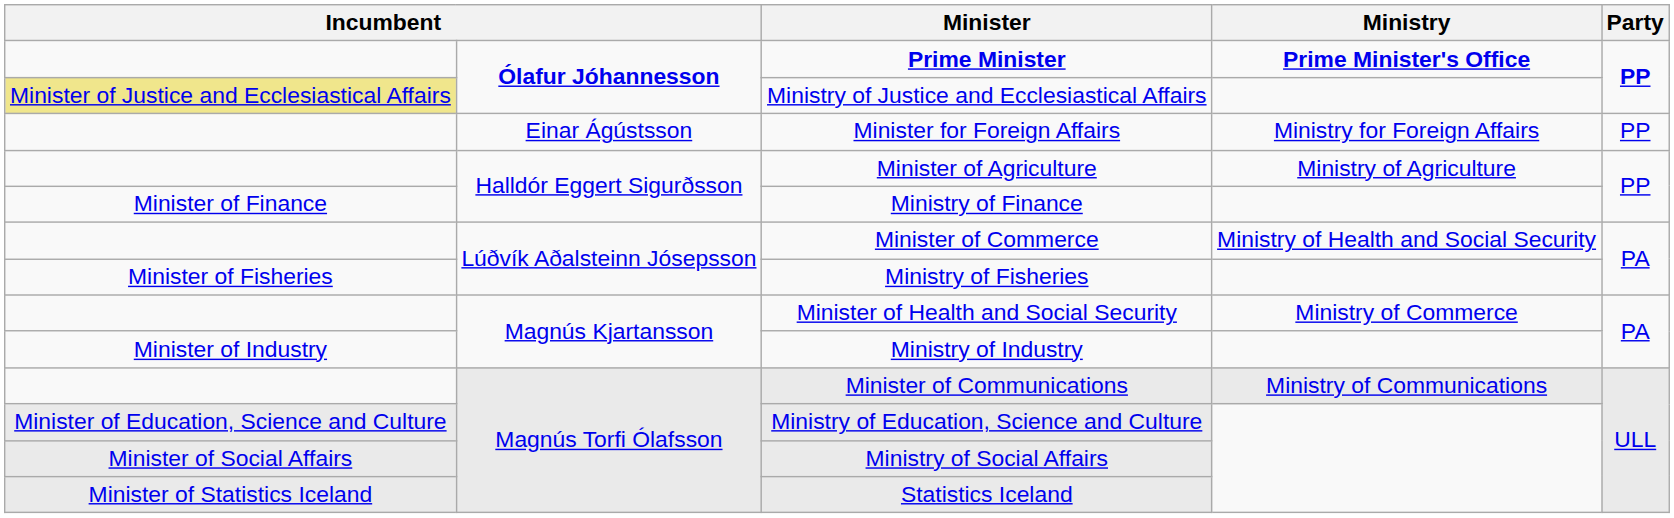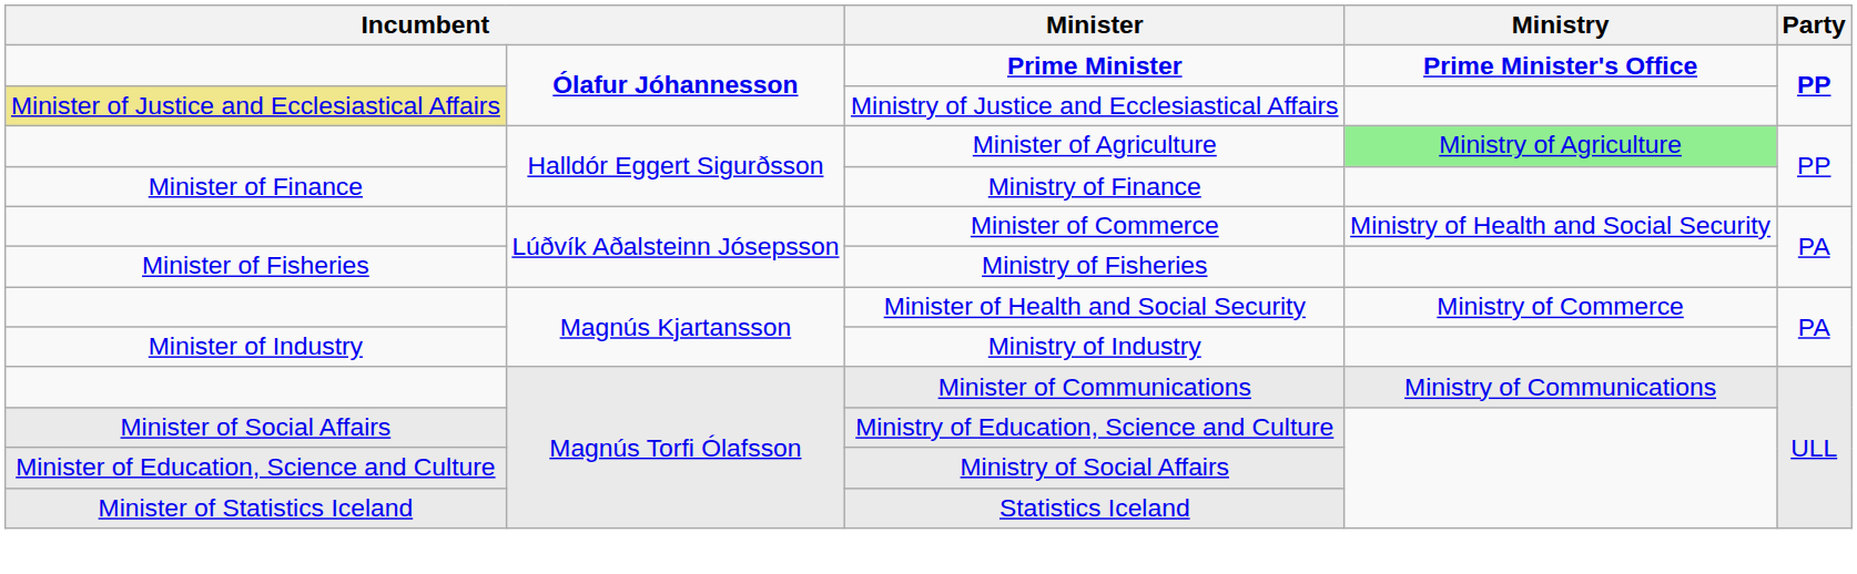 <table class="wikitable" style="text-align: center;">
 <tr>
 <th colspan=2>Incumbent</th>
 <th>Minister</th>
 <th>Ministry</th>
 <th>Party</th>
 </tr>
 <tr>
 <td></td>
 <td rowspan=2><strong><a href='#'>Ólafur Jóhannesson</a></strong></td>
 <td><strong><a href='#'>Prime Minister</a><br></strong></td>
 <td><strong><a href='#'>Prime Minister's Office</a><br></strong></td>
 <td rowspan=2><strong><a href='#'>PP</a></strong></td>
 </tr>
 <tr>
 <td style="background: khaki;"><a href='#'>Minister of Justice and Ecclesiastical Affairs</a><br></td>
 <td><a href='#'>Ministry of Justice and Ecclesiastical Affairs</a><br></td>
 </tr>
 <tr>
 <td></td>
-<td><a href='#'>Einar Ágústsson</a></td>
-<td><a href='#'>Minister for Foreign Affairs</a><br></td>
-<td><a href='#'>Ministry for Foreign Affairs</a><br></td>
-<td><a href='#'>PP</a></td>
-</tr>
-<tr>
-<td></td>
 <td rowspan=2><a href='#'>Halldór Eggert Sigurðsson</a></td>
 <td><a href='#'>Minister of Agriculture</a><br></td>
-<td><a href='#'>Ministry of Agriculture</a><br></td>
+<td style="background: lightgreen;"><a href='#'>Ministry of Agriculture</a><br></td>
 <td rowspan=2><a href='#'>PP</a></td>
 </tr>
 <tr>
 <td><a href='#'>Minister of Finance</a><br></td>
 <td><a href='#'>Ministry of Finance</a><br></td>
 </tr>
 <tr>
 <td></td>
 <td rowspan=2><a href='#'>Lúðvík Aðalsteinn Jósepsson</a></td>
 <td><a href='#'>Minister of Commerce</a><br></td>
 <td><a href='#'>Ministry of Health and Social Security</a><br></td>
 <td rowspan=2><a href='#'>PA</a></td>
 </tr>
 <tr>
 <td><a href='#'>Minister of Fisheries</a><br></td>
 <td><a href='#'>Ministry of Fisheries</a><br></td>
 </tr>
 <tr>
 <td></td>
 <td rowspan=2><a href='#'>Magnús Kjartansson</a></td>
 <td><a href='#'>Minister of Health and Social Security</a><br></td>
 <td><a href='#'>Ministry of Commerce</a><br></td>
 <td rowspan=2><a href='#'>PA</a></td>
 </tr>
 <tr>
 <td><a href='#'>Minister of Industry</a><br></td>
 <td><a href='#'>Ministry of Industry</a><br></td>
 </tr>
 <tr>
 <td></td>
 <td rowspan=4 style="background-color: #EAEAEA;"><a href='#'>Magnús Torfi Ólafsson</a></td>
 <td style="background-color: #EAEAEA;"><a href='#'>Minister of Communications</a><br></td>
 <td style="background-color: #EAEAEA;"><a href='#'>Ministry of Communications</a><br></td>
 <td rowspan=4 style="background-color: #EAEAEA;"><a href='#'>ULL</a></td>
 </tr>
 <tr>
-<td style="background-color: #EAEAEA;"><a href='#'>Minister of Education, Science and Culture</a><br></td>
+<td style="background-color: #EAEAEA;"><a href='#'>Minister of Social Affairs</a><br></td>
 <td style="background-color: #EAEAEA;"><a href='#'>Ministry of Education, Science and Culture</a><br></td>
 </tr>
 <tr>
-<td style="background-color: #EAEAEA;"><a href='#'>Minister of Social Affairs</a><br></td>
+<td style="background-color: #EAEAEA;"><a href='#'>Minister of Education, Science and Culture</a><br></td>
 <td style="background-color: #EAEAEA;"><a href='#'>Ministry of Social Affairs</a><br></td>
 </tr>
 <tr>
 <td style="background-color: #EAEAEA;"><a href='#'>Minister of Statistics Iceland</a><br></td>
 <td style="background-color: #EAEAEA;"><a href='#'>Statistics Iceland</a><br></td>
 </tr>
 </table>
